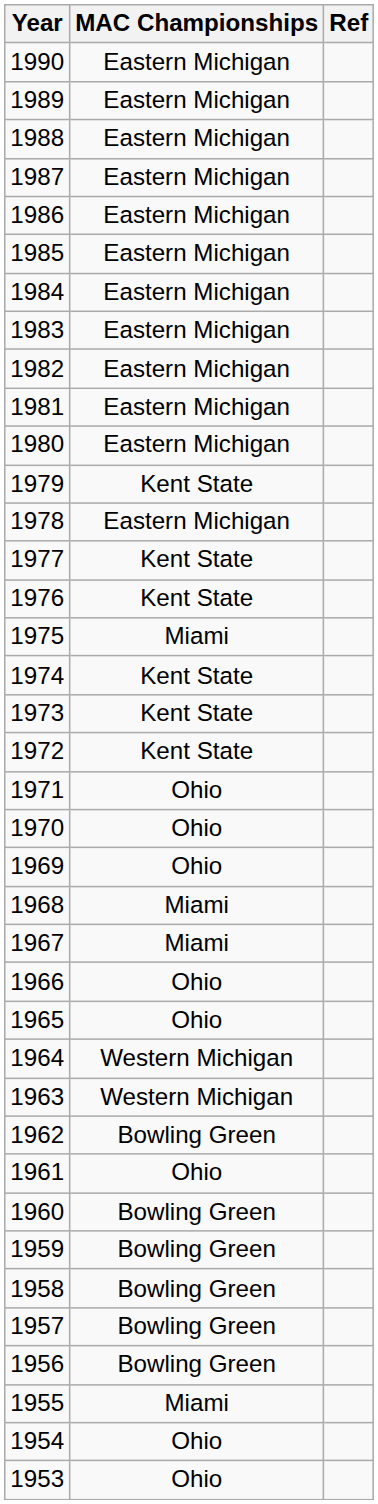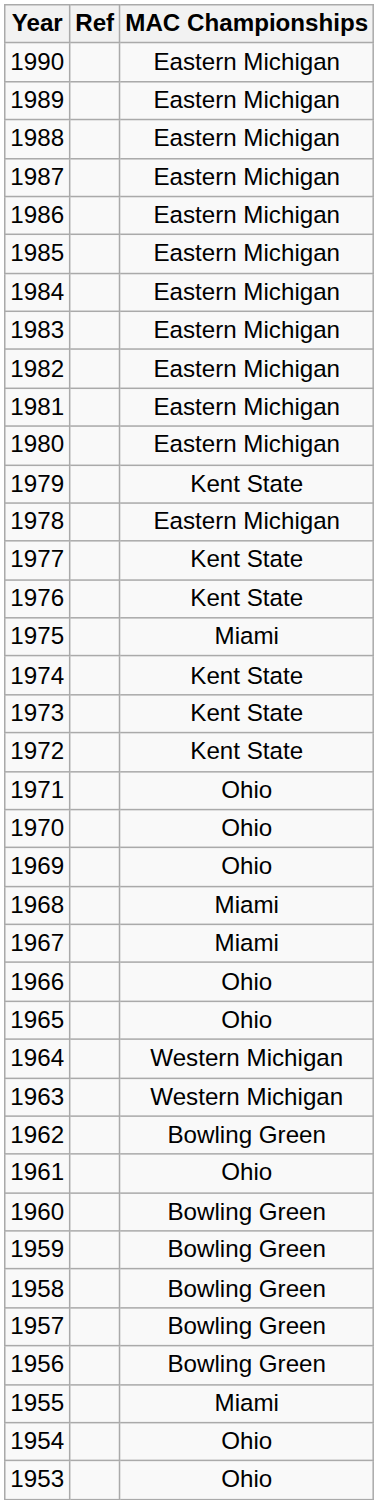 <table class="wikitable" style="text-align:center" cellpadding=2 cellspacing=2>
 <tr>
 <th>Year</th>
+<th>Ref</th>
 <th>MAC Championships</th>
-<th>Ref</th>
 </tr>
 <tr>
 <td>1990</td>
+<td></td>
 <td>Eastern Michigan</td>
-<td></td>
 </tr>
 <tr>
 <td>1989</td>
+<td></td>
 <td>Eastern Michigan</td>
-<td></td>
 </tr>
 <tr>
 <td>1988</td>
+<td></td>
 <td>Eastern Michigan</td>
-<td></td>
 </tr>
 <tr>
 <td>1987</td>
+<td></td>
 <td>Eastern Michigan</td>
-<td></td>
 </tr>
 <tr>
 <td>1986</td>
+<td></td>
 <td>Eastern Michigan</td>
-<td></td>
 </tr>
 <tr>
 <td>1985</td>
+<td></td>
 <td>Eastern Michigan</td>
-<td></td>
 </tr>
 <tr>
 <td>1984</td>
+<td></td>
 <td>Eastern Michigan</td>
-<td></td>
 </tr>
 <tr>
 <td>1983</td>
+<td></td>
 <td>Eastern Michigan</td>
-<td></td>
 </tr>
 <tr>
 <td>1982</td>
+<td></td>
 <td>Eastern Michigan</td>
-<td></td>
 </tr>
 <tr>
 <td>1981</td>
+<td></td>
 <td>Eastern Michigan</td>
-<td></td>
 </tr>
 <tr>
 <td>1980</td>
+<td></td>
 <td>Eastern Michigan</td>
-<td></td>
 </tr>
 <tr>
 <td>1979</td>
+<td></td>
 <td>Kent State</td>
-<td></td>
 </tr>
 <tr>
 <td>1978</td>
+<td></td>
 <td>Eastern Michigan</td>
-<td></td>
 </tr>
 <tr>
 <td>1977</td>
+<td></td>
 <td>Kent State</td>
-<td></td>
 </tr>
 <tr>
 <td>1976</td>
+<td></td>
 <td>Kent State</td>
-<td></td>
 </tr>
 <tr>
 <td>1975</td>
+<td></td>
 <td>Miami</td>
-<td></td>
 </tr>
 <tr>
 <td>1974</td>
+<td></td>
 <td>Kent State</td>
-<td></td>
 </tr>
 <tr>
 <td>1973</td>
+<td></td>
 <td>Kent State</td>
-<td></td>
 </tr>
 <tr>
 <td>1972</td>
+<td></td>
 <td>Kent State</td>
-<td></td>
 </tr>
 <tr>
 <td>1971</td>
+<td></td>
 <td>Ohio</td>
-<td></td>
 </tr>
 <tr>
 <td>1970</td>
+<td></td>
 <td>Ohio</td>
-<td></td>
 </tr>
 <tr>
 <td>1969</td>
+<td></td>
 <td>Ohio</td>
-<td></td>
 </tr>
 <tr>
 <td>1968</td>
+<td></td>
 <td>Miami</td>
-<td></td>
 </tr>
 <tr>
 <td>1967</td>
+<td></td>
 <td>Miami</td>
-<td></td>
 </tr>
 <tr>
 <td>1966</td>
+<td></td>
 <td>Ohio</td>
-<td></td>
 </tr>
 <tr>
 <td>1965</td>
+<td></td>
 <td>Ohio</td>
-<td></td>
 </tr>
 <tr>
 <td>1964</td>
+<td></td>
 <td>Western Michigan</td>
-<td></td>
 </tr>
 <tr>
 <td>1963</td>
+<td></td>
 <td>Western Michigan</td>
-<td></td>
 </tr>
 <tr>
 <td>1962</td>
+<td></td>
 <td>Bowling Green</td>
-<td></td>
 </tr>
 <tr>
 <td>1961</td>
+<td></td>
 <td>Ohio</td>
-<td></td>
 </tr>
 <tr>
 <td>1960</td>
+<td></td>
 <td>Bowling Green</td>
-<td></td>
 </tr>
 <tr>
 <td>1959</td>
+<td></td>
 <td>Bowling Green</td>
-<td></td>
 </tr>
 <tr>
 <td>1958</td>
+<td></td>
 <td>Bowling Green</td>
-<td></td>
 </tr>
 <tr>
 <td>1957</td>
+<td></td>
 <td>Bowling Green</td>
-<td></td>
 </tr>
 <tr>
 <td>1956</td>
+<td></td>
 <td>Bowling Green</td>
-<td></td>
 </tr>
 <tr>
 <td>1955</td>
+<td></td>
 <td>Miami</td>
-<td></td>
 </tr>
 <tr>
 <td>1954</td>
+<td></td>
 <td>Ohio</td>
-<td></td>
 </tr>
 <tr>
 <td>1953</td>
+<td></td>
 <td>Ohio</td>
-<td></td>
 </tr>
 </table>
